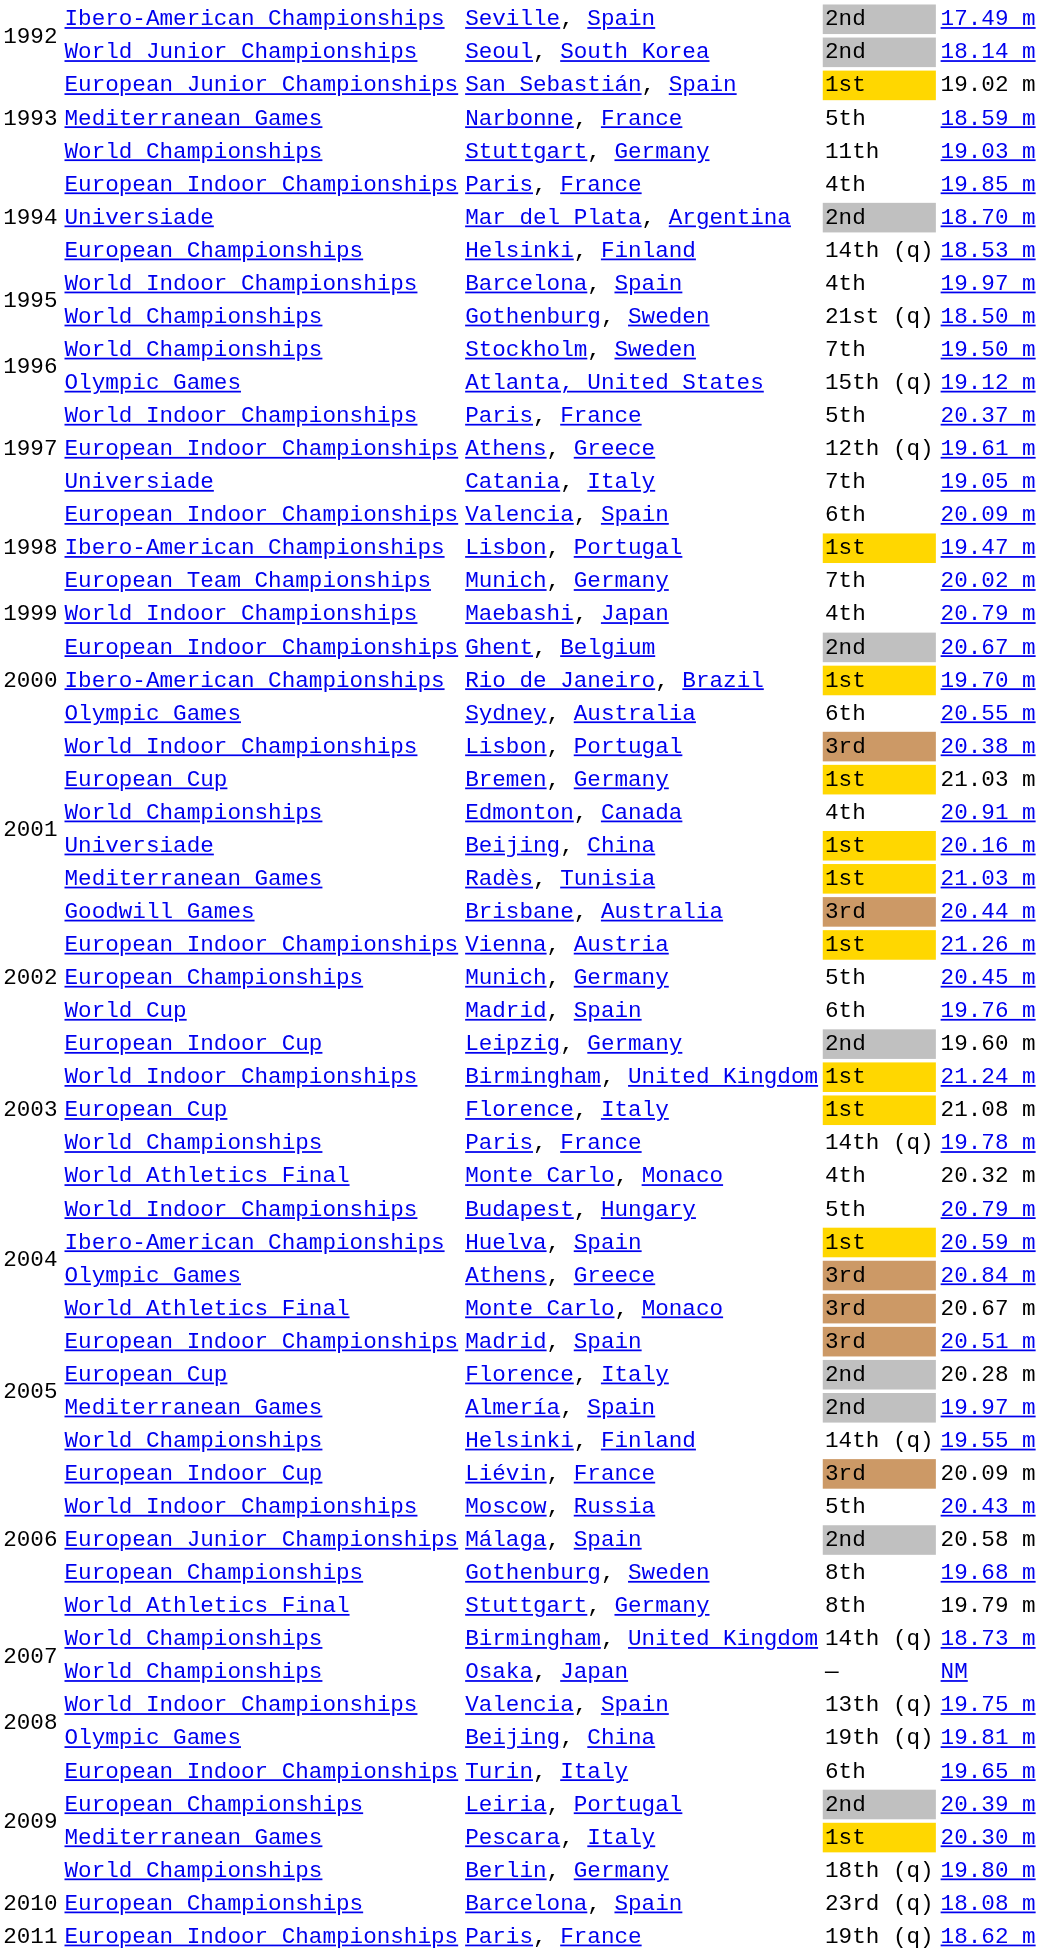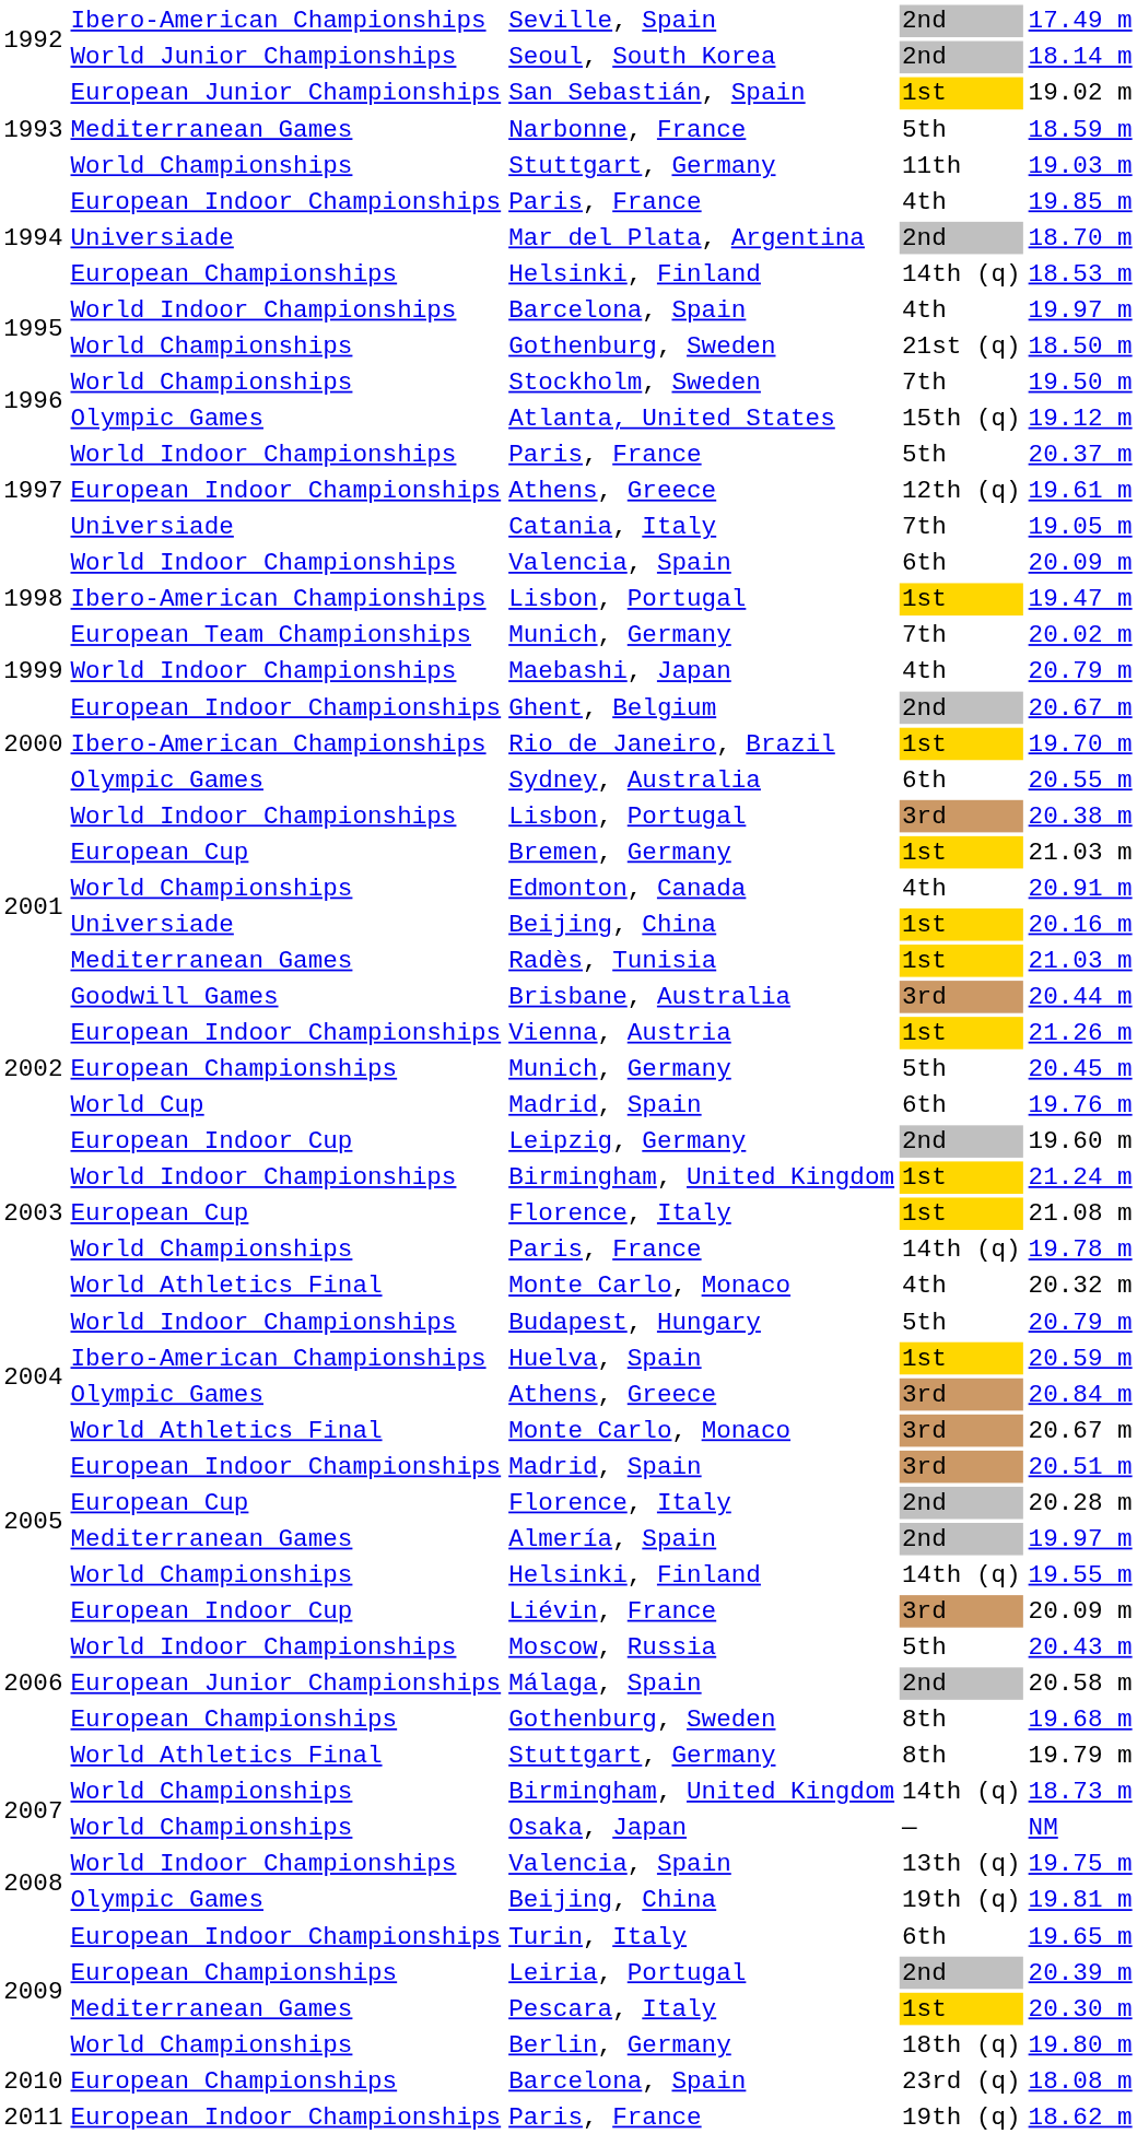 <table>
 <tr>
 <td rowspan=2>1992</td>
 <td><a href='#'>Ibero-American Championships</a></td>
 <td><a href='#'>Seville</a>, <a href='#'>Spain</a></td>
 <td bgcolor=silver>2nd</td>
 <td><a href='#'>17.49 m</a></td>
 </tr>
 <tr>
 <td><a href='#'>World Junior Championships</a></td>
 <td><a href='#'>Seoul</a>, <a href='#'>South Korea</a></td>
 <td bgcolor="silver">2nd</td>
 <td><a href='#'>18.14 m</a></td>
 </tr>
 <tr>
 <td rowspan=3>1993</td>
 <td><a href='#'>European Junior Championships</a></td>
 <td><a href='#'>San Sebastián</a>, <a href='#'>Spain</a></td>
 <td bgcolor="gold">1st</td>
 <td>19.02 m</td>
 </tr>
 <tr>
 <td><a href='#'>Mediterranean Games</a></td>
 <td><a href='#'>Narbonne</a>, <a href='#'>France</a></td>
 <td>5th</td>
 <td><a href='#'>18.59 m</a></td>
 </tr>
 <tr>
 <td><a href='#'>World Championships</a></td>
 <td><a href='#'>Stuttgart</a>, <a href='#'>Germany</a></td>
 <td>11th</td>
 <td><a href='#'>19.03 m</a></td>
 </tr>
 <tr>
 <td rowspan=3>1994</td>
 <td><a href='#'>European Indoor Championships</a></td>
 <td><a href='#'>Paris</a>, <a href='#'>France</a></td>
 <td>4th</td>
 <td><a href='#'>19.85 m</a></td>
 </tr>
 <tr>
 <td><a href='#'>Universiade</a></td>
 <td><a href='#'>Mar del Plata</a>, <a href='#'>Argentina</a></td>
 <td bgcolor=silver>2nd</td>
 <td><a href='#'>18.70 m</a></td>
 </tr>
 <tr>
 <td><a href='#'>European Championships</a></td>
 <td><a href='#'>Helsinki</a>, <a href='#'>Finland</a></td>
 <td>14th (q)</td>
 <td><a href='#'>18.53 m</a></td>
 </tr>
 <tr>
 <td rowspan=2>1995</td>
 <td><a href='#'>World Indoor Championships</a></td>
 <td><a href='#'>Barcelona</a>, <a href='#'>Spain</a></td>
 <td>4th</td>
 <td><a href='#'>19.97 m</a></td>
 </tr>
 <tr>
 <td><a href='#'>World Championships</a></td>
 <td><a href='#'>Gothenburg</a>, <a href='#'>Sweden</a></td>
 <td>21st (q)</td>
 <td><a href='#'>18.50 m</a></td>
 </tr>
 <tr>
 <td rowspan=2>1996</td>
 <td><a href='#'>World Championships</a></td>
 <td><a href='#'>Stockholm</a>, <a href='#'>Sweden</a></td>
 <td>7th</td>
 <td><a href='#'>19.50 m</a></td>
 </tr>
 <tr>
 <td><a href='#'>Olympic Games</a></td>
 <td><a href='#'>Atlanta, United States</a></td>
 <td>15th (q)</td>
 <td><a href='#'>19.12 m</a></td>
 </tr>
 <tr>
 <td rowspan=3>1997</td>
 <td><a href='#'>World Indoor Championships</a></td>
 <td><a href='#'>Paris</a>, <a href='#'>France</a></td>
 <td>5th</td>
 <td><a href='#'>20.37 m</a></td>
 </tr>
 <tr>
 <td><a href='#'>European Indoor Championships</a></td>
 <td><a href='#'>Athens</a>, <a href='#'>Greece</a></td>
 <td>12th (q)</td>
 <td><a href='#'>19.61 m</a></td>
 </tr>
 <tr>
 <td><a href='#'>Universiade</a></td>
 <td><a href='#'>Catania</a>, <a href='#'>Italy</a></td>
 <td>7th</td>
 <td><a href='#'>19.05 m</a></td>
 </tr>
 <tr>
 <td rowspan=3>1998</td>
-<td><a href='#'>European Indoor Championships</a></td>
+<td><a href='#'>World Indoor Championships</a></td>
 <td><a href='#'>Valencia</a>, <a href='#'>Spain</a></td>
 <td>6th</td>
 <td><a href='#'>20.09 m</a></td>
 </tr>
 <tr>
 <td><a href='#'>Ibero-American Championships</a></td>
 <td><a href='#'>Lisbon</a>, <a href='#'>Portugal</a></td>
 <td bgcolor=gold>1st</td>
 <td><a href='#'>19.47 m</a></td>
 </tr>
 <tr>
 <td><a href='#'>European Team Championships</a></td>
 <td><a href='#'>Munich</a>, <a href='#'>Germany</a></td>
 <td>7th</td>
 <td><a href='#'>20.02 m</a></td>
 </tr>
 <tr>
 <td>1999</td>
 <td><a href='#'>World Indoor Championships</a></td>
 <td><a href='#'>Maebashi</a>, <a href='#'>Japan</a></td>
 <td>4th</td>
 <td><a href='#'>20.79 m</a></td>
 </tr>
 <tr>
 <td rowspan=3>2000</td>
 <td><a href='#'>European Indoor Championships</a></td>
 <td><a href='#'>Ghent</a>, <a href='#'>Belgium</a></td>
 <td bgcolor="silver">2nd</td>
 <td><a href='#'>20.67 m</a></td>
 </tr>
 <tr>
 <td><a href='#'>Ibero-American Championships</a></td>
 <td><a href='#'>Rio de Janeiro</a>, <a href='#'>Brazil</a></td>
 <td bgcolor=gold>1st</td>
 <td><a href='#'>19.70 m</a></td>
 </tr>
 <tr>
 <td><a href='#'>Olympic Games</a></td>
 <td><a href='#'>Sydney</a>, <a href='#'>Australia</a></td>
 <td>6th</td>
 <td><a href='#'>20.55 m</a></td>
 </tr>
 <tr>
 <td rowspan=6>2001</td>
 <td><a href='#'>World Indoor Championships</a></td>
 <td><a href='#'>Lisbon</a>, <a href='#'>Portugal</a></td>
 <td bgcolor="cc9966">3rd</td>
 <td><a href='#'>20.38 m</a></td>
 </tr>
 <tr>
 <td><a href='#'>European Cup</a></td>
 <td><a href='#'>Bremen</a>, <a href='#'>Germany</a></td>
 <td bgcolor=gold>1st</td>
 <td>21.03 m</td>
 </tr>
 <tr>
 <td><a href='#'>World Championships</a></td>
 <td><a href='#'>Edmonton</a>, <a href='#'>Canada</a></td>
 <td>4th</td>
 <td><a href='#'>20.91 m</a></td>
 </tr>
 <tr>
 <td><a href='#'>Universiade</a></td>
 <td><a href='#'>Beijing</a>, <a href='#'>China</a></td>
 <td bgcolor="gold">1st</td>
 <td><a href='#'>20.16 m</a></td>
 </tr>
 <tr>
 <td><a href='#'>Mediterranean Games</a></td>
 <td><a href='#'>Radès</a>, <a href='#'>Tunisia</a></td>
 <td bgcolor="gold">1st</td>
 <td><a href='#'>21.03 m</a></td>
 </tr>
 <tr>
 <td><a href='#'>Goodwill Games</a></td>
 <td><a href='#'>Brisbane</a>, <a href='#'>Australia</a></td>
 <td bgcolor=cc9966>3rd</td>
 <td><a href='#'>20.44 m</a></td>
 </tr>
 <tr>
 <td rowspan=3>2002</td>
 <td><a href='#'>European Indoor Championships</a></td>
 <td><a href='#'>Vienna</a>, <a href='#'>Austria</a></td>
 <td bgcolor="gold">1st</td>
 <td><a href='#'>21.26 m</a></td>
 </tr>
 <tr>
 <td><a href='#'>European Championships</a></td>
 <td><a href='#'>Munich</a>, <a href='#'>Germany</a></td>
 <td>5th</td>
 <td><a href='#'>20.45 m</a></td>
 </tr>
 <tr>
 <td><a href='#'>World Cup</a></td>
 <td><a href='#'>Madrid</a>, <a href='#'>Spain</a></td>
 <td>6th</td>
 <td><a href='#'>19.76 m</a></td>
 </tr>
 <tr>
 <td rowspan=5>2003</td>
 <td><a href='#'>European Indoor Cup</a></td>
 <td><a href='#'>Leipzig</a>, <a href='#'>Germany</a></td>
 <td bgcolor=silver>2nd</td>
 <td>19.60 m</td>
 </tr>
 <tr>
 <td><a href='#'>World Indoor Championships</a></td>
 <td><a href='#'>Birmingham</a>, <a href='#'>United Kingdom</a></td>
 <td bgcolor="gold">1st</td>
 <td><a href='#'>21.24 m</a></td>
 </tr>
 <tr>
 <td><a href='#'>European Cup</a></td>
 <td><a href='#'>Florence</a>, <a href='#'>Italy</a></td>
 <td bgcolor=gold>1st</td>
 <td>21.08 m</td>
 </tr>
 <tr>
 <td><a href='#'>World Championships</a></td>
 <td><a href='#'>Paris</a>, <a href='#'>France</a></td>
 <td>14th (q)</td>
 <td><a href='#'>19.78 m</a></td>
 </tr>
 <tr>
 <td><a href='#'>World Athletics Final</a></td>
 <td><a href='#'>Monte Carlo</a>, <a href='#'>Monaco</a></td>
 <td>4th</td>
 <td>20.32 m</td>
 </tr>
 <tr>
 <td rowspan=4>2004</td>
 <td><a href='#'>World Indoor Championships</a></td>
 <td><a href='#'>Budapest</a>, <a href='#'>Hungary</a></td>
 <td>5th</td>
 <td><a href='#'>20.79 m</a></td>
 </tr>
 <tr>
 <td><a href='#'>Ibero-American Championships</a></td>
 <td><a href='#'>Huelva</a>, <a href='#'>Spain</a></td>
 <td bgcolor=gold>1st</td>
 <td><a href='#'>20.59 m</a></td>
 </tr>
 <tr>
 <td><a href='#'>Olympic Games</a></td>
 <td><a href='#'>Athens</a>, <a href='#'>Greece</a></td>
 <td bgcolor="cc9966">3rd</td>
 <td><a href='#'>20.84 m</a></td>
 </tr>
 <tr>
 <td><a href='#'>World Athletics Final</a></td>
 <td><a href='#'>Monte Carlo</a>, <a href='#'>Monaco</a></td>
 <td bgcolor="cc9966">3rd</td>
 <td>20.67 m</td>
 </tr>
 <tr>
 <td rowspan=4>2005</td>
 <td><a href='#'>European Indoor Championships</a></td>
 <td><a href='#'>Madrid</a>, <a href='#'>Spain</a></td>
 <td bgcolor=cc9966>3rd</td>
 <td><a href='#'>20.51 m</a></td>
 </tr>
 <tr>
 <td><a href='#'>European Cup</a></td>
 <td><a href='#'>Florence</a>, <a href='#'>Italy</a></td>
 <td bgcolor=silver>2nd</td>
 <td>20.28 m</td>
 </tr>
 <tr>
 <td><a href='#'>Mediterranean Games</a></td>
 <td><a href='#'>Almería</a>, <a href='#'>Spain</a></td>
 <td bgcolor="silver">2nd</td>
 <td><a href='#'>19.97 m</a></td>
 </tr>
 <tr>
 <td><a href='#'>World Championships</a></td>
 <td><a href='#'>Helsinki</a>, <a href='#'>Finland</a></td>
 <td>14th (q)</td>
 <td><a href='#'>19.55 m</a></td>
 </tr>
 <tr>
 <td rowspan=5>2006</td>
 <td><a href='#'>European Indoor Cup</a></td>
 <td><a href='#'>Liévin</a>, <a href='#'>France</a></td>
 <td bgcolor=cc9966>3rd</td>
 <td>20.09 m</td>
 </tr>
 <tr>
 <td><a href='#'>World Indoor Championships</a></td>
 <td><a href='#'>Moscow</a>, <a href='#'>Russia</a></td>
 <td>5th</td>
 <td><a href='#'>20.43 m</a></td>
 </tr>
 <tr>
 <td><a href='#'>European Junior Championships</a></td>
 <td><a href='#'>Málaga</a>, <a href='#'>Spain</a></td>
 <td bgcolor=silver>2nd</td>
 <td>20.58 m</td>
 </tr>
 <tr>
 <td><a href='#'>European Championships</a></td>
 <td><a href='#'>Gothenburg</a>, <a href='#'>Sweden</a></td>
 <td>8th</td>
 <td><a href='#'>19.68 m</a></td>
 </tr>
 <tr>
 <td><a href='#'>World Athletics Final</a></td>
 <td><a href='#'>Stuttgart</a>, <a href='#'>Germany</a></td>
 <td>8th</td>
 <td>19.79 m</td>
 </tr>
 <tr>
 <td rowspan=2>2007</td>
 <td><a href='#'>World Championships</a></td>
 <td><a href='#'>Birmingham</a>, <a href='#'>United Kingdom</a></td>
 <td>14th (q)</td>
 <td><a href='#'>18.73 m</a></td>
 </tr>
 <tr>
 <td><a href='#'>World Championships</a></td>
 <td><a href='#'>Osaka</a>, <a href='#'>Japan</a></td>
 <td>—</td>
 <td><a href='#'>NM</a></td>
 </tr>
 <tr>
 <td rowspan=2>2008</td>
 <td><a href='#'>World Indoor Championships</a></td>
 <td><a href='#'>Valencia</a>, <a href='#'>Spain</a></td>
 <td>13th (q)</td>
 <td><a href='#'>19.75 m</a></td>
 </tr>
 <tr>
 <td><a href='#'>Olympic Games</a></td>
 <td><a href='#'>Beijing</a>, <a href='#'>China</a></td>
 <td>19th (q)</td>
 <td><a href='#'>19.81 m</a></td>
 </tr>
 <tr>
 <td rowspan=4>2009</td>
 <td><a href='#'>European Indoor Championships</a></td>
 <td><a href='#'>Turin</a>, <a href='#'>Italy</a></td>
 <td>6th</td>
 <td><a href='#'>19.65 m</a></td>
 </tr>
 <tr>
 <td><a href='#'>European Championships</a></td>
 <td><a href='#'>Leiria</a>, <a href='#'>Portugal</a></td>
 <td bgcolor=silver>2nd</td>
 <td><a href='#'>20.39 m</a></td>
 </tr>
 <tr>
 <td><a href='#'>Mediterranean Games</a></td>
 <td><a href='#'>Pescara</a>, <a href='#'>Italy</a></td>
 <td bgcolor="gold">1st</td>
 <td><a href='#'>20.30 m</a></td>
 </tr>
 <tr>
 <td><a href='#'>World Championships</a></td>
 <td><a href='#'>Berlin</a>, <a href='#'>Germany</a></td>
 <td>18th (q)</td>
 <td><a href='#'>19.80 m</a></td>
 </tr>
 <tr>
 <td>2010</td>
 <td><a href='#'>European Championships</a></td>
 <td><a href='#'>Barcelona</a>, <a href='#'>Spain</a></td>
 <td>23rd (q)</td>
 <td><a href='#'>18.08 m</a></td>
 </tr>
 <tr>
 <td>2011</td>
 <td><a href='#'>European Indoor Championships</a></td>
 <td><a href='#'>Paris</a>, <a href='#'>France</a></td>
 <td>19th (q)</td>
 <td><a href='#'>18.62 m</a></td>
 </tr>
 </table>
